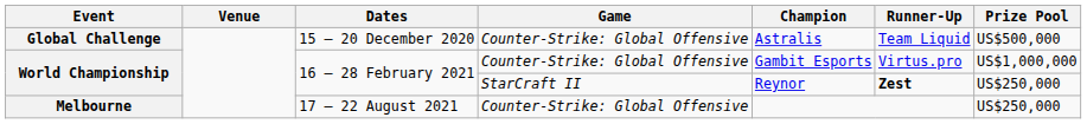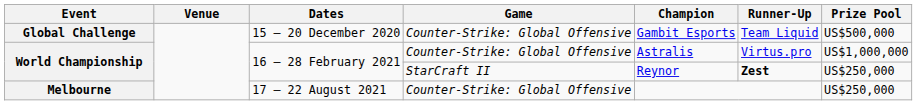 <table class="wikitable">
 <tr>
 <th style="width: 160px;">Event</th>
 <th style="width: 100px;">Venue</th>
 <th>Dates</th>
 <th>Game</th>
 <th>Champion</th>
 <th>Runner-Up</th>
 <th>Prize Pool</th>
 </tr>
 <tr>
 <th>Global Challenge</th>
 <td rowspan="4"></td>
 <td>15 – 20 December 2020</td>
 <td><em>Counter-Strike: Global Offensive</em></td>
-<td><a href='#'>Astralis</a></td>
+<td><a href='#'>Gambit Esports</a></td>
 <td><a href='#'>Team Liquid</a></td>
 <td>US$500,000</td>
 </tr>
 <tr>
 <th rowspan=2>World Championship</th>
 <td rowspan=2>16 – 28 February 2021</td>
 <td><em>Counter-Strike: Global Offensive</em></td>
-<td><a href='#'>Gambit Esports</a></td>
+<td><a href='#'>Astralis</a></td>
 <td><a href='#'>Virtus.pro</a></td>
 <td>US$1,000,000</td>
 </tr>
 <tr>
 <td><em>StarCraft II</em></td>
 <td><a href='#'>Reynor</a></td>
 <td><strong>Zest</strong></td>
 <td>US$250,000</td>
 </tr>
 <tr>
 <th>Melbourne</th>
 <td>17 – 22 August 2021</td>
 <td><em>Counter-Strike: Global Offensive</em></td>
 <td colspan="2"></td>
 <td>US$250,000</td>
 </tr>
 </table>
